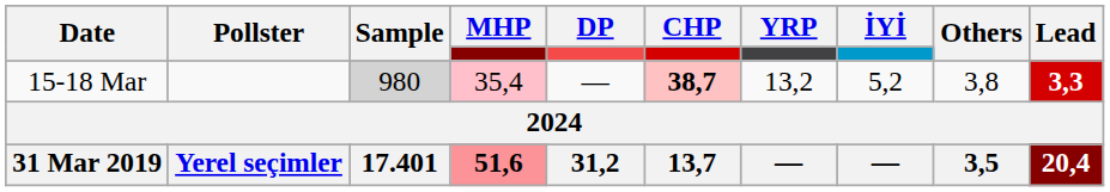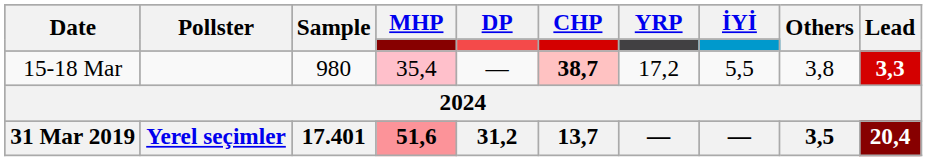 <table class="wikitable mw-collapsible" style="text-align:center; font-size:85%; line-height:14px;">
 <tr>
 <th rowspan="2">Date</th>
 <th rowspan="2">Pollster</th>
 <th rowspan="2">Sample</th>
 <th style="width:3em;"><a href='#'>MHP</a></th>
 <th style="width:3em;"><a href='#'>DP</a></th>
 <th style="width:3em;"><a href='#'>CHP</a></th>
 <th style="width:3em;"><a href='#'>YRP</a></th>
 <th style="width:3em;"><a href='#'>İYİ</a></th>
 <th rowspan="2">Others</th>
 <th rowspan="2">Lead</th>
 </tr>
 <tr>
 <th style="background:#870000;"></th>
 <th style="background:#F44A4A;"></th>
 <th style="background:#d40000;"></th>
 <th style="background:#414042;"></th>
 <th style="background:#0099cc;"></th>
 </tr>
 <tr>
 <td>15-18 Mar</td>
 <td></td>
-<td style="background: lightgrey;">980</td>
+<td>980</td>
 <td style="background: pink;">35,4</td>
 <td>—</td>
 <td style="background:#FFC2C2"><strong>38,7</strong></td>
-<td>13,2</td>
-<td>5,2</td>
+<td>17,2</td>
+<td>5,5</td>
 <td>3,8</td>
 <th style="background:#d40000; color:white;">3,3</th>
 </tr>
 <tr>
 <th colspan="10">2024</th>
 </tr>
 <tr>
 <th>31 Mar 2019</th>
 <th><a href='#'>Yerel seçimler</a></th>
 <th>17.401</th>
 <th style="background:#fc9399">51,6</th>
 <th>31,2</th>
 <th>13,7</th>
 <th>—</th>
 <th>—</th>
 <th>3,5</th>
 <th style="background:#870000; color:white;">20,4</th>
 </tr>
 </table>
